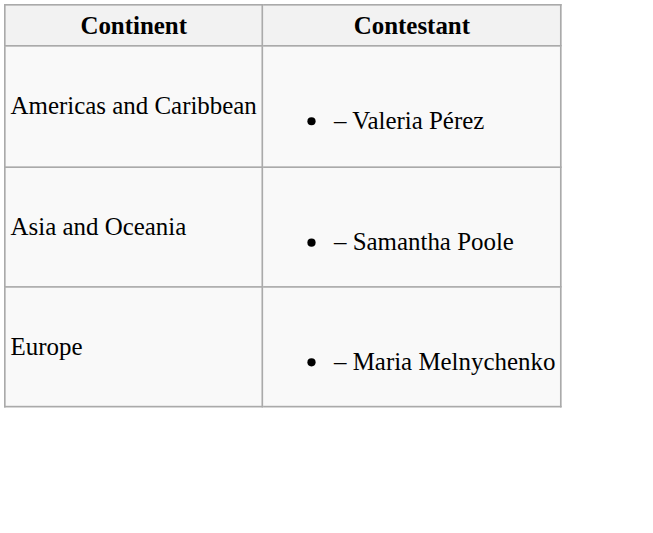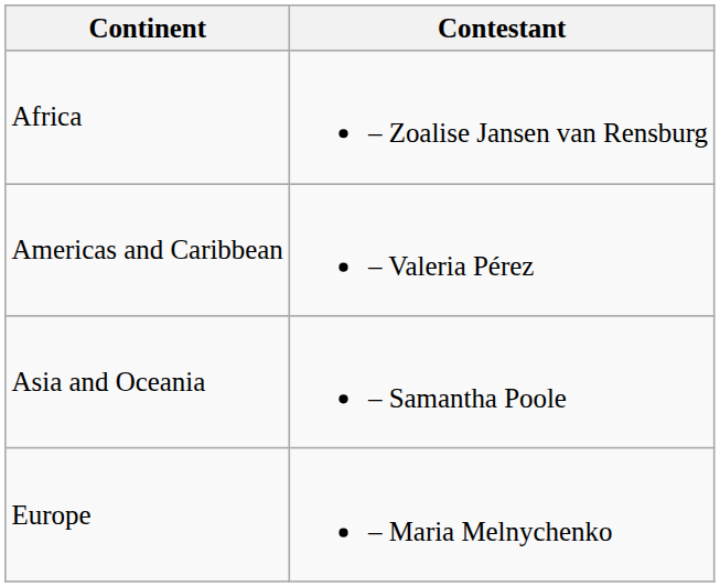 <table class="wikitable sortable" style="font-size:95%;">
 <tr>
 <th>Continent</th>
 <th>Contestant</th>
+</tr>
+<tr>
+<td>Africa</td>
+<td><br><ul><li> – Zoalise Jansen van Rensburg</li></ul></td>
 </tr>
 <tr>
 <td>Americas and Caribbean</td>
 <td><br><ul><li> – Valeria Pérez</li></ul></td>
 </tr>
 <tr>
 <td>Asia and Oceania</td>
 <td><br><ul><li> – Samantha Poole</li></ul></td>
 </tr>
 <tr>
 <td>Europe</td>
 <td><br><ul><li> – Maria Melnychenko</li></ul></td>
 </tr>
 </table>
